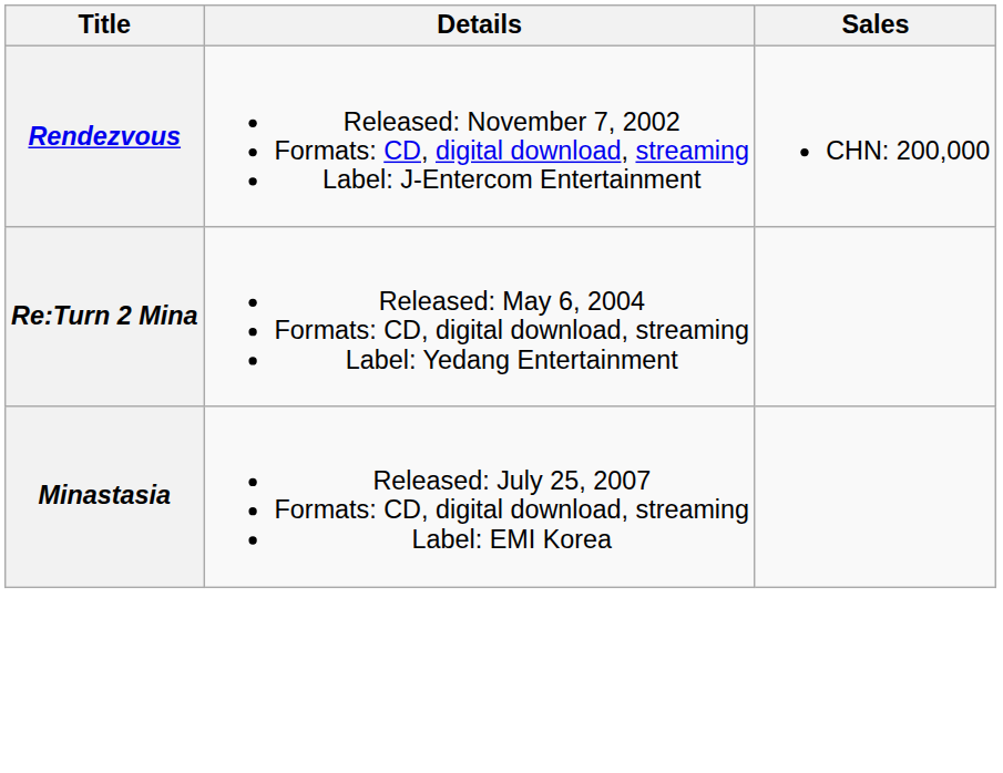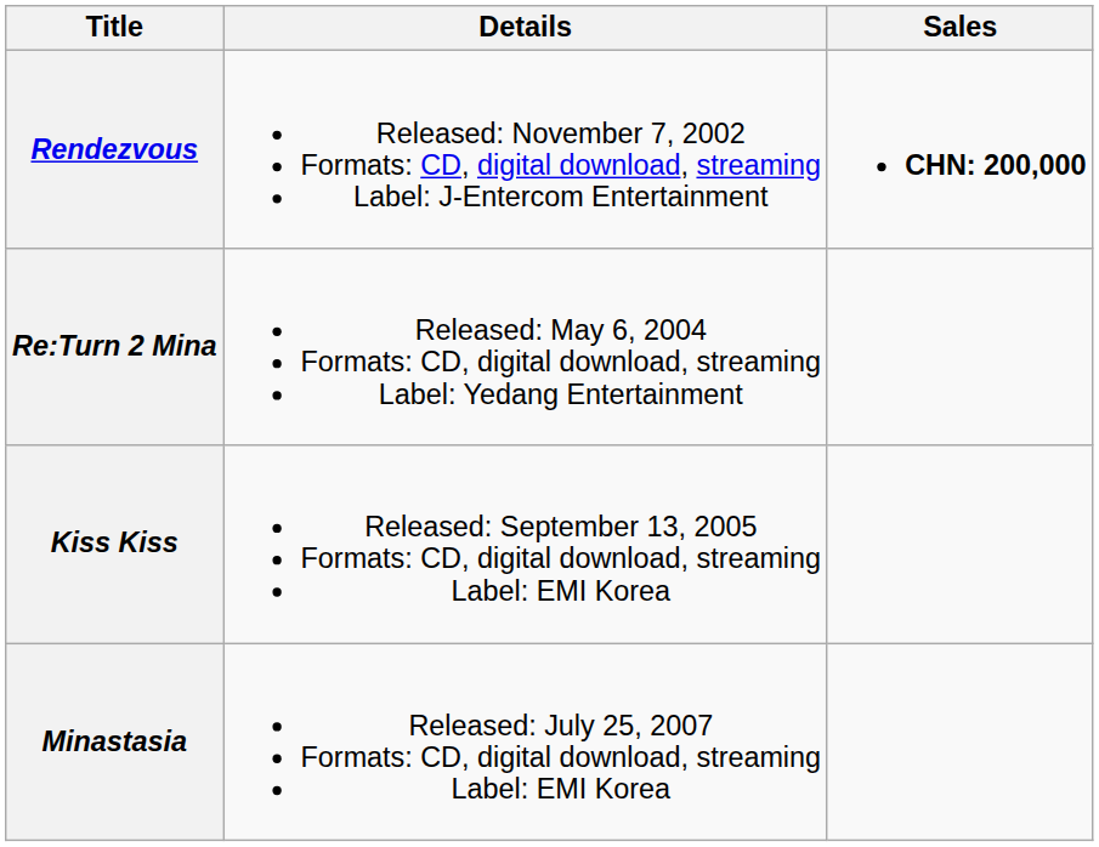 <table class="wikitable plainrowheaders" style="text-align:center;">
 <tr>
 <th>Title</th>
 <th>Details</th>
 <th>Sales</th>
 </tr>
 <tr>
 <th scope="row"><em><a href='#'>Rendezvous</a></em></th>
 <td><br><ul><li>Released: November 7, 2002</li><li>Formats: <a href='#'>CD</a>, <a href='#'>digital download</a>, <a href='#'>streaming</a></li><li>Label: J-Entercom Entertainment</li></ul></td>
-<td><br><ul><li>CHN: 200,000</li></ul></td>
+<td><strong><br><ul><li>CHN: 200,000</li></ul></strong></td>
 </tr>
 <tr>
 <th scope="row"><em>Re:Turn 2 Mina</em></th>
 <td><br><ul><li>Released: May 6, 2004</li><li>Formats: CD, digital download, streaming</li><li>Label: Yedang Entertainment</li></ul></td>
 <td></td>
 </tr>
 <tr>
+<th scope="row"><em>Kiss Kiss</em></th>
+<td><br><ul><li>Released: September 13, 2005</li><li>Formats: CD, digital download, streaming</li><li>Label: EMI Korea</li></ul></td>
+<td></td>
+</tr>
+<tr>
 <th scope="row"><em>Minastasia</em></th>
 <td><br><ul><li>Released: July 25, 2007</li><li>Formats: CD, digital download, streaming</li><li>Label: EMI Korea</li></ul></td>
 </tr>
 </table>
